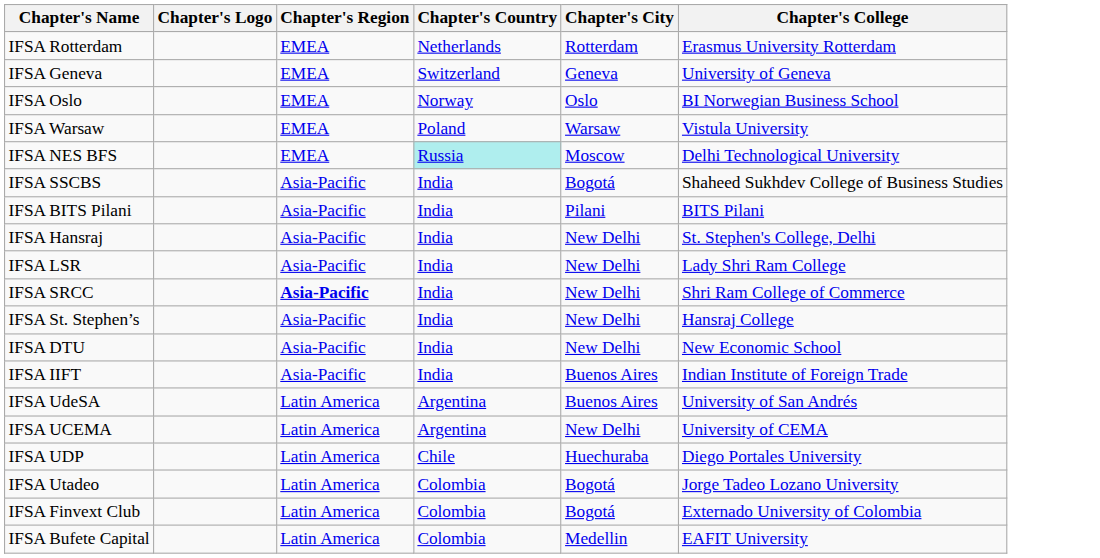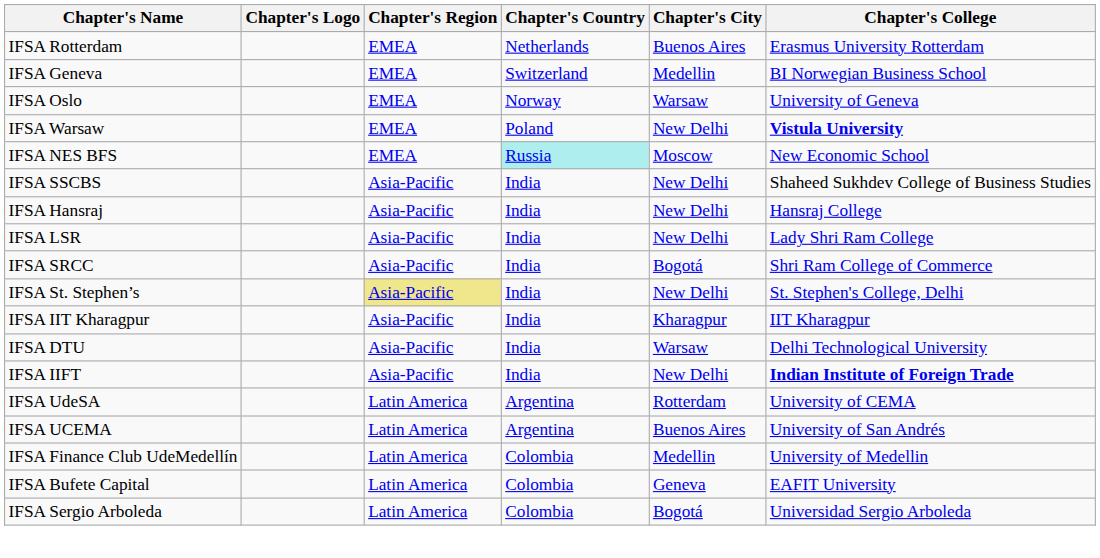 <table class="wikitable sortable">
 <tr>
 <th>Chapter's Name</th>
 <th>Chapter's Logo</th>
 <th>Chapter's Region</th>
 <th>Chapter's Country</th>
 <th>Chapter's City</th>
 <th>Chapter's College</th>
 </tr>
 <tr>
 <td>IFSA Rotterdam</td>
 <td></td>
 <td><a href='#'>EMEA</a></td>
 <td><a href='#'>Netherlands</a></td>
-<td><a href='#'>Rotterdam</a></td>
+<td><a href='#'>Buenos Aires</a></td>
 <td><a href='#'>Erasmus University Rotterdam</a></td>
 </tr>
 <tr>
 <td>IFSA Geneva</td>
 <td></td>
 <td><a href='#'>EMEA</a></td>
 <td><a href='#'>Switzerland</a></td>
-<td><a href='#'>Geneva</a></td>
-<td><a href='#'>University of Geneva</a></td>
+<td><a href='#'>Medellin</a></td>
+<td><a href='#'>BI Norwegian Business School</a></td>
 </tr>
 <tr>
 <td>IFSA Oslo</td>
 <td></td>
 <td><a href='#'>EMEA</a></td>
 <td><a href='#'>Norway</a></td>
-<td><a href='#'>Oslo</a></td>
-<td><a href='#'>BI Norwegian Business School</a></td>
+<td><a href='#'>Warsaw</a></td>
+<td><a href='#'>University of Geneva</a></td>
 </tr>
 <tr>
 <td>IFSA Warsaw</td>
 <td></td>
 <td><a href='#'>EMEA</a></td>
 <td><a href='#'>Poland</a></td>
-<td><a href='#'>Warsaw</a></td>
-<td><a href='#'>Vistula University</a></td>
+<td><a href='#'>New Delhi</a></td>
+<td><strong><a href='#'>Vistula University</a></strong></td>
 </tr>
 <tr>
 <td>IFSA NES BFS</td>
 <td></td>
 <td><a href='#'>EMEA</a></td>
 <td style="background: paleturquoise;"><a href='#'>Russia</a></td>
 <td><a href='#'>Moscow</a></td>
-<td><a href='#'>Delhi Technological University</a></td>
+<td><a href='#'>New Economic School</a></td>
 </tr>
 <tr>
 <td>IFSA SSCBS</td>
 <td></td>
 <td><a href='#'>Asia-Pacific</a></td>
 <td><a href='#'>India</a></td>
-<td><a href='#'>Bogotá</a></td>
+<td><a href='#'>New Delhi</a></td>
 <td>Shaheed Sukhdev College of Business Studies</td>
-</tr>
-<tr>
-<td>IFSA BITS Pilani</td>
-<td></td>
-<td><a href='#'>Asia-Pacific</a></td>
-<td><a href='#'>India</a></td>
-<td><a href='#'>Pilani</a></td>
-<td><a href='#'>BITS Pilani</a></td>
 </tr>
 <tr>
 <td>IFSA Hansraj</td>
 <td></td>
 <td><a href='#'>Asia-Pacific</a></td>
 <td><a href='#'>India</a></td>
 <td><a href='#'>New Delhi</a></td>
-<td><a href='#'>St. Stephen's College, Delhi</a></td>
+<td><a href='#'>Hansraj College</a></td>
 </tr>
 <tr>
 <td>IFSA LSR</td>
 <td></td>
 <td><a href='#'>Asia-Pacific</a></td>
 <td><a href='#'>India</a></td>
 <td><a href='#'>New Delhi</a></td>
 <td><a href='#'>Lady Shri Ram College</a></td>
 </tr>
 <tr>
 <td>IFSA SRCC</td>
 <td></td>
-<td><strong><a href='#'>Asia-Pacific</a></strong></td>
+<td><a href='#'>Asia-Pacific</a></td>
 <td><a href='#'>India</a></td>
-<td><a href='#'>New Delhi</a></td>
+<td><a href='#'>Bogotá</a></td>
 <td><a href='#'>Shri Ram College of Commerce</a></td>
 </tr>
 <tr>
 <td>IFSA St. Stephen’s</td>
 <td></td>
+<td style="background: khaki;"><a href='#'>Asia-Pacific</a></td>
+<td><a href='#'>India</a></td>
+<td><a href='#'>New Delhi</a></td>
+<td><a href='#'>St. Stephen's College, Delhi</a></td>
+</tr>
+<tr>
+<td>IFSA IIT Kharagpur</td>
+<td></td>
 <td><a href='#'>Asia-Pacific</a></td>
 <td><a href='#'>India</a></td>
-<td><a href='#'>New Delhi</a></td>
-<td><a href='#'>Hansraj College</a></td>
+<td><a href='#'>Kharagpur</a></td>
+<td><a href='#'>IIT Kharagpur</a></td>
 </tr>
 <tr>
 <td>IFSA DTU</td>
 <td></td>
 <td><a href='#'>Asia-Pacific</a></td>
 <td><a href='#'>India</a></td>
-<td><a href='#'>New Delhi</a></td>
-<td><a href='#'>New Economic School</a></td>
+<td><a href='#'>Warsaw</a></td>
+<td><a href='#'>Delhi Technological University</a></td>
 </tr>
 <tr>
 <td>IFSA IIFT</td>
 <td></td>
 <td><a href='#'>Asia-Pacific</a></td>
 <td><a href='#'>India</a></td>
-<td><a href='#'>Buenos Aires</a></td>
-<td><a href='#'>Indian Institute of Foreign Trade</a></td>
+<td><a href='#'>New Delhi</a></td>
+<td><strong><a href='#'>Indian Institute of Foreign Trade</a></strong></td>
 </tr>
 <tr>
 <td>IFSA UdeSA</td>
+<td></td>
+<td><a href='#'>Latin America</a></td>
+<td><a href='#'>Argentina</a></td>
+<td><a href='#'>Rotterdam</a></td>
+<td><a href='#'>University of CEMA</a></td>
+</tr>
+<tr>
+<td>IFSA UCEMA</td>
 <td></td>
 <td><a href='#'>Latin America</a></td>
 <td><a href='#'>Argentina</a></td>
 <td><a href='#'>Buenos Aires</a></td>
 <td><a href='#'>University of San Andrés</a></td>
 </tr>
 <tr>
-<td>IFSA UCEMA</td>
-<td></td>
-<td><a href='#'>Latin America</a></td>
-<td><a href='#'>Argentina</a></td>
-<td><a href='#'>New Delhi</a></td>
-<td><a href='#'>University of CEMA</a></td>
-</tr>
-<tr>
-<td>IFSA UDP</td>
-<td></td>
-<td><a href='#'>Latin America</a></td>
-<td><a href='#'>Chile</a></td>
-<td><a href='#'>Huechuraba</a></td>
-<td><a href='#'>Diego Portales University</a></td>
-</tr>
-<tr>
-<td>IFSA Utadeo</td>
+<td>IFSA Finance Club UdeMedellín</td>
 <td></td>
 <td><a href='#'>Latin America</a></td>
 <td><a href='#'>Colombia</a></td>
-<td><a href='#'>Bogotá</a></td>
-<td><a href='#'>Jorge Tadeo Lozano University</a></td>
-</tr>
-<tr>
-<td>IFSA Finvext Club</td>
-<td></td>
-<td><a href='#'>Latin America</a></td>
-<td><a href='#'>Colombia</a></td>
-<td><a href='#'>Bogotá</a></td>
-<td><a href='#'>Externado University of Colombia</a></td>
+<td><a href='#'>Medellin</a></td>
+<td><a href='#'>University of Medellin</a></td>
 </tr>
 <tr>
 <td>IFSA Bufete Capital</td>
 <td></td>
 <td><a href='#'>Latin America</a></td>
 <td><a href='#'>Colombia</a></td>
-<td><a href='#'>Medellin</a></td>
+<td><a href='#'>Geneva</a></td>
 <td><a href='#'>EAFIT University</a></td>
 </tr>
+<tr>
+<td>IFSA Sergio Arboleda</td>
+<td></td>
+<td><a href='#'>Latin America</a></td>
+<td><a href='#'>Colombia</a></td>
+<td><a href='#'>Bogotá</a></td>
+<td><a href='#'>Universidad Sergio Arboleda</a></td>
+</tr>
 </table>
